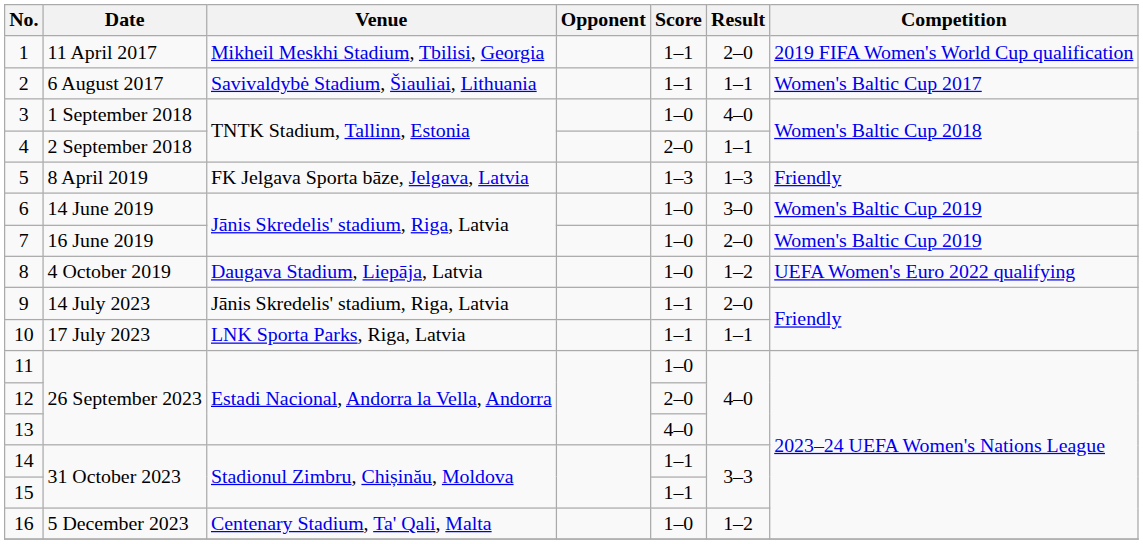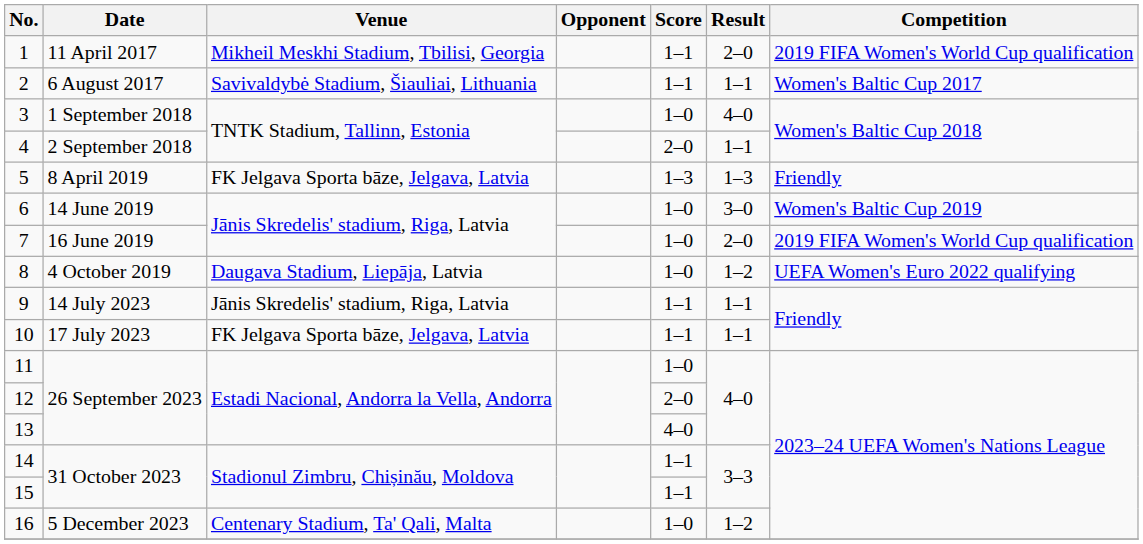 <table class="wikitable sortable">
 <tr>
 <th>No.</th>
 <th>Date</th>
 <th>Venue</th>
 <th>Opponent</th>
 <th>Score</th>
 <th>Result</th>
 <th>Competition</th>
 </tr>
 <tr>
 <td align=center>1</td>
 <td>11 April 2017</td>
 <td><a href='#'>Mikheil Meskhi Stadium</a>, <a href='#'>Tbilisi</a>, <a href='#'>Georgia</a></td>
 <td></td>
 <td align=center>1–1</td>
 <td align=center>2–0</td>
 <td><a href='#'>2019 FIFA Women's World Cup qualification</a></td>
 </tr>
 <tr>
 <td align=center>2</td>
 <td>6 August 2017</td>
 <td><a href='#'>Savivaldybė Stadium</a>, <a href='#'>Šiauliai</a>, <a href='#'>Lithuania</a></td>
 <td></td>
 <td align=center>1–1</td>
 <td align=center>1–1</td>
 <td><a href='#'>Women's Baltic Cup 2017</a></td>
 </tr>
 <tr>
 <td align=center>3</td>
 <td>1 September 2018</td>
 <td rowspan=2>TNTK Stadium, <a href='#'>Tallinn</a>, <a href='#'>Estonia</a></td>
 <td></td>
 <td align=center>1–0</td>
 <td align=center>4–0</td>
 <td rowspan=2><a href='#'>Women's Baltic Cup 2018</a></td>
 </tr>
 <tr>
 <td align=center>4</td>
 <td>2 September 2018</td>
 <td></td>
 <td align=center>2–0</td>
 <td align=center>1–1</td>
 </tr>
 <tr>
 <td align=center>5</td>
 <td>8 April 2019</td>
 <td>FK Jelgava Sporta bāze, <a href='#'>Jelgava</a>, <a href='#'>Latvia</a></td>
 <td></td>
 <td align=center>1–3</td>
 <td align=center>1–3</td>
 <td><a href='#'>Friendly</a></td>
 </tr>
 <tr>
 <td align=center>6</td>
 <td>14 June 2019</td>
 <td rowspan=2><a href='#'>Jānis Skredelis' stadium</a>, <a href='#'>Riga</a>, Latvia</td>
 <td></td>
 <td align=center>1–0</td>
 <td align=center>3–0</td>
 <td><a href='#'>Women's Baltic Cup 2019</a></td>
 </tr>
 <tr>
 <td align=center>7</td>
 <td>16 June 2019</td>
 <td></td>
 <td align=center>1–0</td>
 <td align=center>2–0</td>
-<td><a href='#'>Women's Baltic Cup 2019</a></td>
+<td><a href='#'>2019 FIFA Women's World Cup qualification</a></td>
 </tr>
 <tr>
 <td align=center>8</td>
 <td>4 October 2019</td>
 <td><a href='#'>Daugava Stadium</a>, <a href='#'>Liepāja</a>, Latvia</td>
 <td></td>
 <td align=center>1–0</td>
 <td align=center>1–2</td>
 <td><a href='#'>UEFA Women's Euro 2022 qualifying</a></td>
 </tr>
 <tr>
 <td align=center>9</td>
 <td>14 July 2023</td>
 <td>Jānis Skredelis' stadium, Riga, Latvia</td>
 <td></td>
 <td align=center>1–1</td>
-<td align=center>2–0</td>
+<td align=center>1–1</td>
 <td rowspan=2><a href='#'>Friendly</a></td>
 </tr>
 <tr>
 <td align=center>10</td>
 <td>17 July 2023</td>
-<td><a href='#'>LNK Sporta Parks</a>, Riga, Latvia</td>
+<td>FK Jelgava Sporta bāze, <a href='#'>Jelgava</a>, <a href='#'>Latvia</a></td>
 <td></td>
 <td align=center>1–1</td>
 <td align=center>1–1</td>
 </tr>
 <tr>
 <td align=center>11</td>
 <td rowspan=3>26 September 2023</td>
 <td rowspan=3><a href='#'>Estadi Nacional</a>, <a href='#'>Andorra la Vella</a>, <a href='#'>Andorra</a></td>
 <td rowspan=3></td>
 <td align=center>1–0</td>
 <td rowspan=3 align=center>4–0</td>
 <td rowspan=6><a href='#'>2023–24 UEFA Women's Nations League</a></td>
 </tr>
 <tr>
 <td align=center>12</td>
 <td align=center>2–0</td>
 </tr>
 <tr>
 <td align=center>13</td>
 <td align=center>4–0</td>
 </tr>
 <tr>
 <td align=center>14</td>
 <td rowspan=2>31 October 2023</td>
 <td rowspan=2><a href='#'>Stadionul Zimbru</a>, <a href='#'>Chișinău</a>, <a href='#'>Moldova</a></td>
 <td rowspan=2></td>
 <td align=center>1–1</td>
 <td rowspan=2 align=center>3–3</td>
 </tr>
 <tr>
 <td align=center>15</td>
 <td align=center>1–1</td>
 </tr>
 <tr>
 <td align=center>16</td>
 <td>5 December 2023</td>
 <td><a href='#'>Centenary Stadium</a>, <a href='#'>Ta' Qali</a>, <a href='#'>Malta</a></td>
 <td></td>
 <td align=center>1–0</td>
 <td align=center>1–2</td>
 </tr>
 <tr>
 </tr>
 </table>
